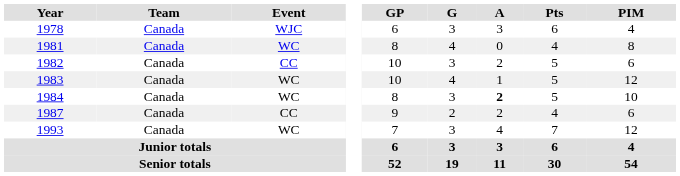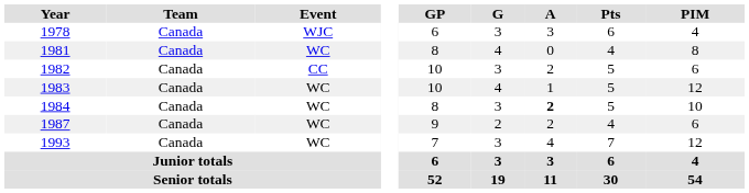 <table border="0" cellpadding="1" cellspacing="0" style="text-align:center; width:50em">
 <tr ALIGN="center" bgcolor="#e0e0e0">
 <th>Year</th>
 <th>Team</th>
 <th>Event</th>
 <th rowspan="99" bgcolor="#ffffff"> </th>
 <th>GP</th>
 <th>G</th>
 <th>A</th>
 <th>Pts</th>
 <th>PIM</th>
 </tr>
 <tr>
 <td><a href='#'>1978</a></td>
 <td><a href='#'>Canada</a></td>
 <td><a href='#'>WJC</a></td>
 <td>6</td>
 <td>3</td>
 <td>3</td>
 <td>6</td>
 <td>4</td>
 </tr>
 <tr bgcolor="#f0f0f0">
 <td><a href='#'>1981</a></td>
 <td><a href='#'>Canada</a></td>
 <td><a href='#'>WC</a></td>
 <td>8</td>
 <td>4</td>
 <td>0</td>
 <td>4</td>
 <td>8</td>
 </tr>
 <tr>
 <td><a href='#'>1982</a></td>
 <td>Canada</td>
 <td><a href='#'>CC</a></td>
 <td>10</td>
 <td>3</td>
 <td>2</td>
 <td>5</td>
 <td>6</td>
 </tr>
 <tr bgcolor="#f0f0f0">
 <td><a href='#'>1983</a></td>
 <td>Canada</td>
 <td>WC</td>
 <td>10</td>
 <td>4</td>
 <td>1</td>
 <td>5</td>
 <td>12</td>
 </tr>
 <tr>
 <td><a href='#'>1984</a></td>
 <td>Canada</td>
 <td>WC</td>
 <td>8</td>
 <td>3</td>
 <td><strong>2</strong></td>
 <td>5</td>
 <td>10</td>
 </tr>
 <tr bgcolor="#f0f0f0">
 <td><a href='#'>1987</a></td>
 <td>Canada</td>
-<td>CC</td>
+<td>WC</td>
 <td>9</td>
 <td>2</td>
 <td>2</td>
 <td>4</td>
 <td>6</td>
 </tr>
 <tr>
 <td><a href='#'>1993</a></td>
 <td>Canada</td>
 <td>WC</td>
 <td>7</td>
 <td>3</td>
 <td>4</td>
 <td>7</td>
 <td>12</td>
 </tr>
 <tr style="background:#e0e0e0;">
 <th colspan="3">Junior totals</th>
 <th>6</th>
 <th>3</th>
 <th>3</th>
 <th>6</th>
 <th>4</th>
 </tr>
 <tr style="background:#e0e0e0;">
 <th colspan="3">Senior totals</th>
 <th>52</th>
 <th>19</th>
 <th>11</th>
 <th>30</th>
 <th>54</th>
 </tr>
 </table>
